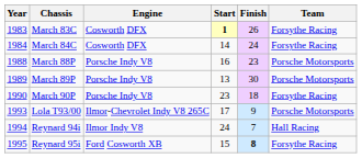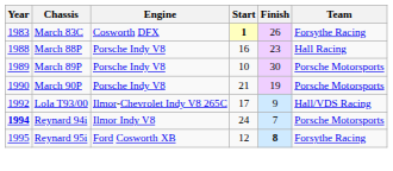 <table class="wikitable" style="font-size: 90%">
 <tr>
 <th>Year</th>
 <th>Chassis</th>
 <th>Engine</th>
 <th>Start</th>
 <th>Finish</th>
 <th>Team</th>
 </tr>
 <tr>
 <td><a href='#'>1983</a></td>
 <td><a href='#'>March 83C</a></td>
 <td><a href='#'>Cosworth</a> <a href='#'>DFX</a></td>
 <td align=center style="background:#ffffbf;"><strong>1</strong></td>
 <td align=center style="background:#EFCFFF;">26</td>
 <td nowrap><a href='#'>Forsythe Racing</a></td>
 </tr>
 <tr>
-<td><a href='#'>1984</a></td>
-<td><a href='#'>March 84C</a></td>
-<td><a href='#'>Cosworth</a> <a href='#'>DFX</a></td>
-<td align=center>14</td>
-<td align=center style="background:#EFCFFF;">24</td>
-<td nowrap><a href='#'>Forsythe Racing</a></td>
-</tr>
-<tr>
 <td><a href='#'>1988</a></td>
 <td><a href='#'>March 88P</a></td>
 <td><a href='#'>Porsche Indy V8</a></td>
 <td align=center>16</td>
 <td align=center style="background:#EFCFFF;">23</td>
-<td nowrap><a href='#'>Porsche Motorsports</a></td>
+<td nowrap><a href='#'>Hall Racing</a></td>
 </tr>
 <tr>
 <td><a href='#'>1989</a></td>
 <td><a href='#'>March 89P</a></td>
 <td><a href='#'>Porsche Indy V8</a></td>
-<td align=center>13</td>
+<td align=center>10</td>
 <td align=center style="background:#EFCFFF;">30</td>
 <td nowrap><a href='#'>Porsche Motorsports</a></td>
 </tr>
 <tr>
 <td><a href='#'>1990</a></td>
 <td><a href='#'>March 90P</a></td>
 <td><a href='#'>Porsche Indy V8</a></td>
-<td align=center>23</td>
-<td align=center style="background:#EFCFFF;">18</td>
-<td nowrap><a href='#'>Forsythe Racing</a></td>
+<td align=center>21</td>
+<td align=center style="background:#EFCFFF;">19</td>
+<td nowrap><a href='#'>Porsche Motorsports</a></td>
 </tr>
 <tr>
-<td><a href='#'>1993</a></td>
+<td><a href='#'>1992</a></td>
 <td><a href='#'>Lola T93/00</a></td>
 <td><a href='#'>Ilmor</a>-<a href='#'>Chevrolet Indy V8 265C</a></td>
 <td align=center>17</td>
 <td align=center style="background:#CFEAFF;">9</td>
-<td nowrap><a href='#'>Porsche Motorsports</a></td>
+<td nowrap><a href='#'>Hall/VDS Racing</a></td>
 </tr>
 <tr>
-<td><a href='#'>1994</a></td>
+<td><strong><a href='#'>1994</a></strong></td>
 <td><a href='#'>Reynard 94i</a></td>
 <td><a href='#'>Ilmor Indy V8</a></td>
 <td align=center>24</td>
 <td align=center style="background:#CFEAFF;">7</td>
-<td nowrap><a href='#'>Hall Racing</a></td>
+<td nowrap><a href='#'>Porsche Motorsports</a></td>
 </tr>
 <tr>
 <td><a href='#'>1995</a></td>
 <td><a href='#'>Reynard 95i</a></td>
 <td><a href='#'>Ford</a> <a href='#'>Cosworth XB</a></td>
-<td align=center>15</td>
+<td align=center>12</td>
 <td align=center style="background:#CFEAFF;"><strong>8</strong></td>
 <td nowrap><a href='#'>Forsythe Racing</a></td>
 </tr>
 </table>
